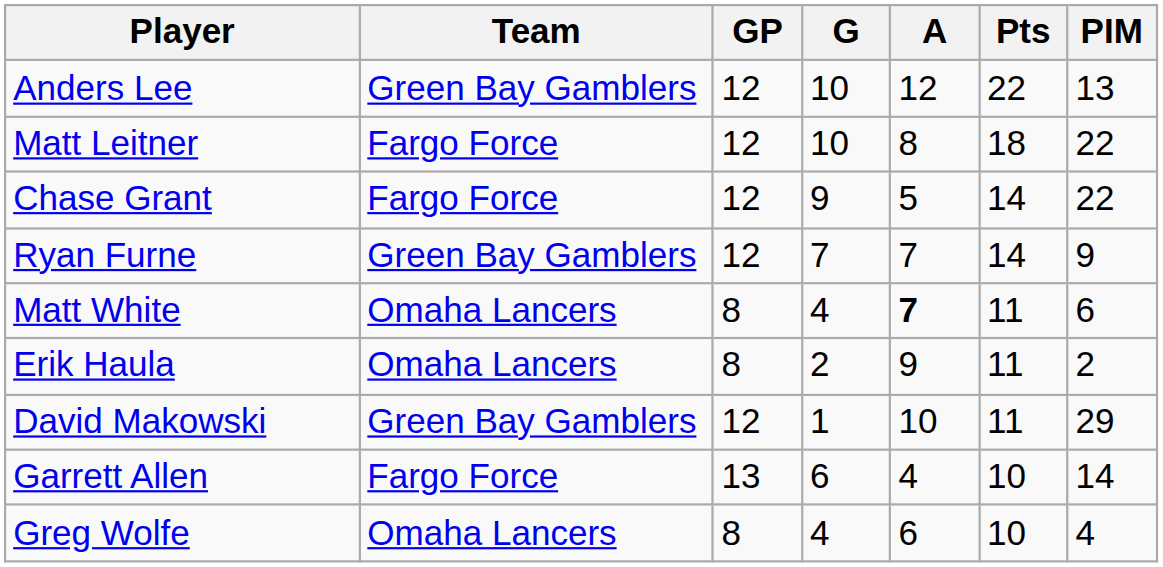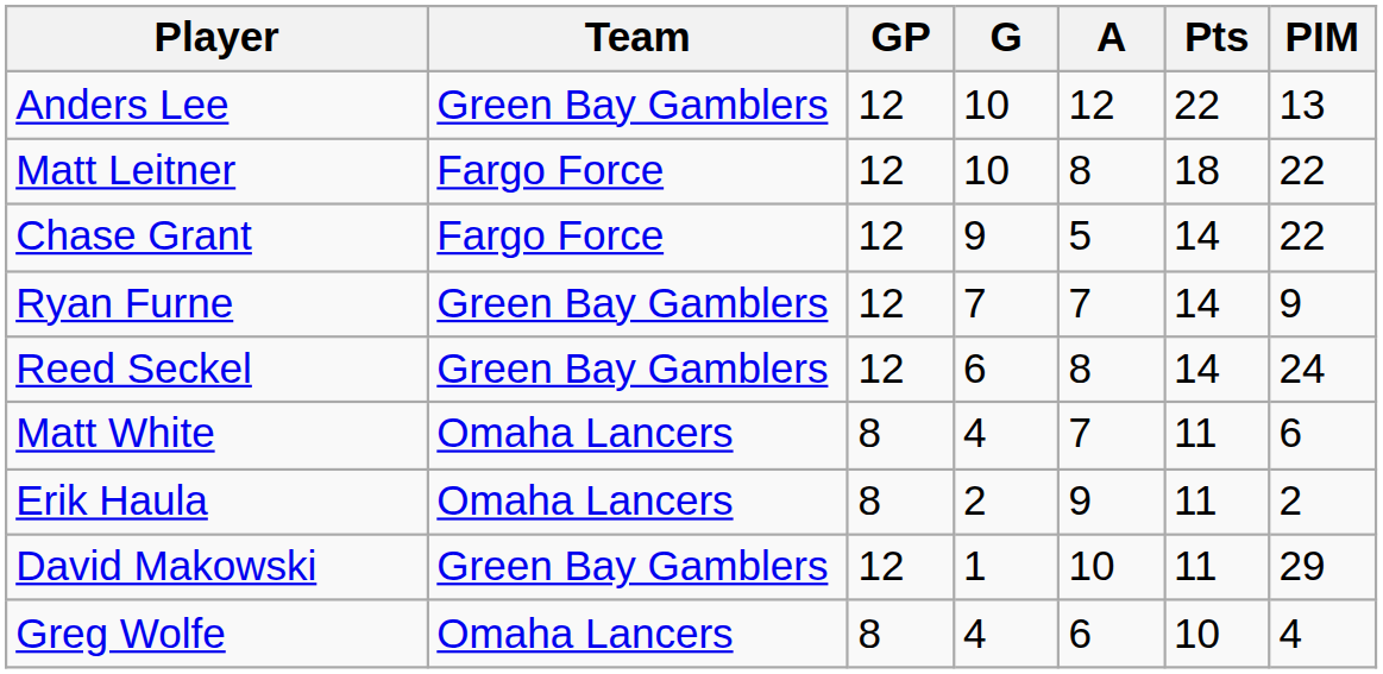 <table class="wikitable">
 <tr>
 <th bgcolor="#DDDDFF" width="30%">Player</th>
 <th bgcolor="#DDDDFF" width="30%">Team</th>
 <th bgcolor="#DDDDFF" width="7.5%">GP</th>
 <th bgcolor="#DDDDFF" width="7.5%">G</th>
 <th bgcolor="#DDDDFF" width="7.5%">A</th>
 <th bgcolor="#DDDDFF" width="7.5%">Pts</th>
 <th bgcolor="#DDDDFF" width="7.5%">PIM</th>
 </tr>
 <tr>
 <td><a href='#'>Anders Lee</a></td>
 <td><a href='#'>Green Bay Gamblers</a></td>
 <td>12</td>
 <td>10</td>
 <td>12</td>
 <td>22</td>
 <td>13</td>
 </tr>
 <tr>
 <td><a href='#'>Matt Leitner</a></td>
 <td><a href='#'>Fargo Force</a></td>
 <td>12</td>
 <td>10</td>
 <td>8</td>
 <td>18</td>
 <td>22</td>
 </tr>
 <tr>
 <td><a href='#'>Chase Grant</a></td>
 <td><a href='#'>Fargo Force</a></td>
 <td>12</td>
 <td>9</td>
 <td>5</td>
 <td>14</td>
 <td>22</td>
 </tr>
 <tr>
 <td><a href='#'>Ryan Furne</a></td>
 <td><a href='#'>Green Bay Gamblers</a></td>
 <td>12</td>
 <td>7</td>
 <td>7</td>
 <td>14</td>
 <td>9</td>
 </tr>
 <tr>
+<td><a href='#'>Reed Seckel</a></td>
+<td><a href='#'>Green Bay Gamblers</a></td>
+<td>12</td>
+<td>6</td>
+<td>8</td>
+<td>14</td>
+<td>24</td>
+</tr>
+<tr>
 <td><a href='#'>Matt White</a></td>
 <td><a href='#'>Omaha Lancers</a></td>
 <td>8</td>
 <td>4</td>
-<td><strong>7</strong></td>
+<td>7</td>
 <td>11</td>
 <td>6</td>
 </tr>
 <tr>
 <td><a href='#'>Erik Haula</a></td>
 <td><a href='#'>Omaha Lancers</a></td>
 <td>8</td>
 <td>2</td>
 <td>9</td>
 <td>11</td>
 <td>2</td>
 </tr>
 <tr>
 <td><a href='#'>David Makowski</a></td>
 <td><a href='#'>Green Bay Gamblers</a></td>
 <td>12</td>
 <td>1</td>
 <td>10</td>
 <td>11</td>
 <td>29</td>
 </tr>
 <tr>
-<td><a href='#'>Garrett Allen</a></td>
-<td><a href='#'>Fargo Force</a></td>
-<td>13</td>
-<td>6</td>
-<td>4</td>
-<td>10</td>
-<td>14</td>
-</tr>
-<tr>
 <td><a href='#'>Greg Wolfe</a></td>
 <td><a href='#'>Omaha Lancers</a></td>
 <td>8</td>
 <td>4</td>
 <td>6</td>
 <td>10</td>
 <td>4</td>
 </tr>
 </table>
